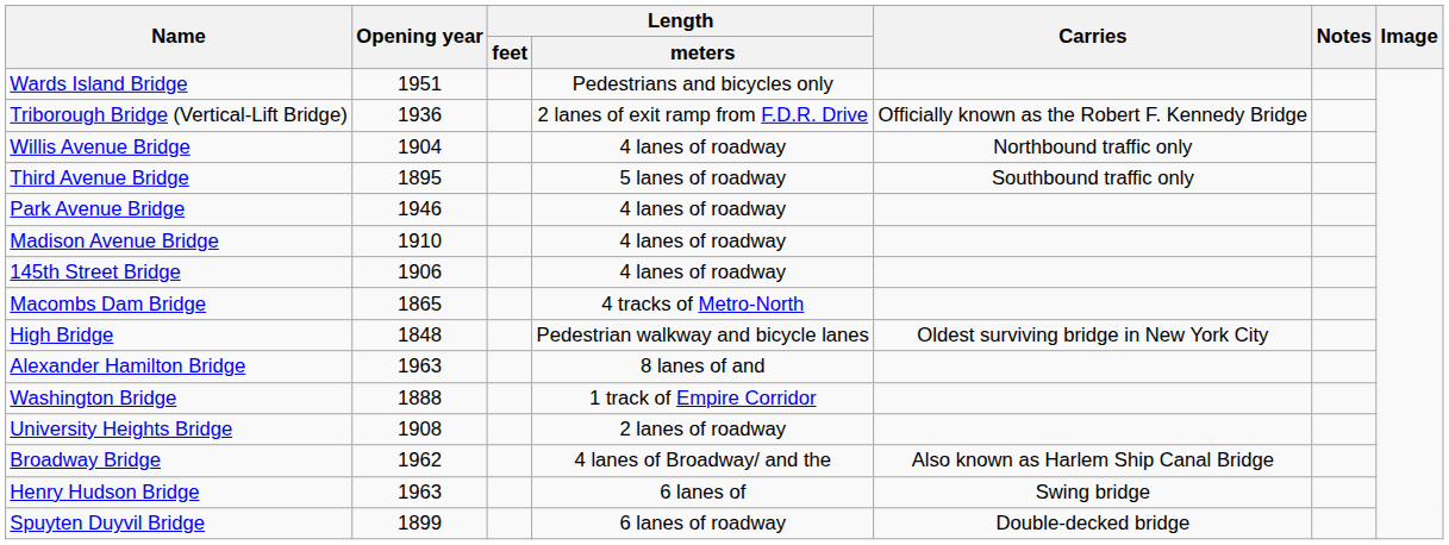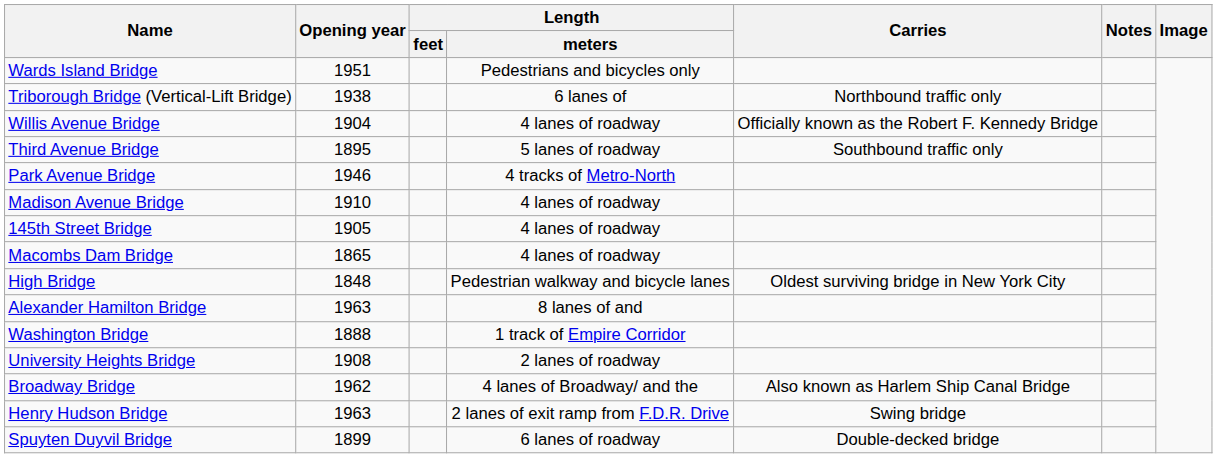 <table class="wikitable sortable" style="text-align:center;">
 <tr>
 <th rowspan=2>Name</th>
 <th rowspan=2>Opening year</th>
 <th colspan=2>Length</th>
 <th rowspan=2>Carries</th>
 <th rowspan=2 class=unsortable>Notes</th>
 <th rowspan=2 class=unsortable>Image</th>
 </tr>
 <tr>
 <th>feet</th>
 <th>meters</th>
 </tr>
 <tr>
 <td style="text-align:left;"><a href='#'>Wards Island Bridge</a></td>
 <td>1951</td>
 <td></td>
 <td>Pedestrians and bicycles only</td>
 <td></td>
 <td></td>
 </tr>
 <tr>
 <td style="text-align:left;"><a href='#'>Triborough Bridge</a> (Vertical-Lift Bridge)</td>
-<td>1936</td>
+<td>1938</td>
 <td></td>
-<td>2 lanes of exit ramp from <a href='#'>F.D.R. Drive</a></td>
-<td>Officially known as the Robert F. Kennedy Bridge</td>
+<td>6 lanes of </td>
+<td>Northbound traffic only</td>
 <td></td>
 </tr>
 <tr>
 <td style="text-align:left;"><a href='#'>Willis Avenue Bridge</a></td>
 <td>1904</td>
 <td></td>
 <td>4 lanes of roadway</td>
-<td>Northbound traffic only</td>
+<td>Officially known as the Robert F. Kennedy Bridge</td>
 <td></td>
 </tr>
 <tr>
 <td style="text-align:left;"><a href='#'>Third Avenue Bridge</a></td>
 <td>1895</td>
 <td></td>
 <td>5 lanes of roadway</td>
 <td>Southbound traffic only</td>
 <td></td>
 </tr>
 <tr>
 <td style="text-align:left;"><a href='#'>Park Avenue Bridge</a></td>
 <td>1946</td>
 <td></td>
-<td>4 lanes of roadway</td>
+<td>4 tracks of <a href='#'>Metro-North</a></td>
 <td></td>
 <td></td>
 </tr>
 <tr>
 <td style="text-align:left;"><a href='#'>Madison Avenue Bridge</a></td>
 <td>1910</td>
 <td></td>
 <td>4 lanes of roadway</td>
 <td></td>
 <td></td>
 </tr>
 <tr>
 <td style="text-align:left;"><a href='#'>145th Street Bridge</a></td>
-<td>1906</td>
+<td>1905</td>
 <td></td>
 <td>4 lanes of roadway</td>
 <td></td>
 <td></td>
 </tr>
 <tr>
 <td style="text-align:left;"><a href='#'>Macombs Dam Bridge</a></td>
 <td>1865</td>
 <td></td>
-<td>4 tracks of <a href='#'>Metro-North</a></td>
+<td>4 lanes of roadway</td>
 <td></td>
 <td></td>
 </tr>
 <tr>
 <td style="text-align:left;"><a href='#'>High Bridge</a></td>
 <td>1848</td>
 <td></td>
 <td>Pedestrian walkway and bicycle lanes</td>
 <td>Oldest surviving bridge in New York City</td>
 <td></td>
 </tr>
 <tr>
 <td style="text-align:left;"><a href='#'>Alexander Hamilton Bridge</a></td>
 <td>1963</td>
 <td></td>
 <td>8 lanes of  and </td>
 <td></td>
 <td></td>
 </tr>
 <tr>
 <td style="text-align:left;"><a href='#'>Washington Bridge</a></td>
 <td>1888</td>
 <td></td>
 <td>1 track of <a href='#'>Empire Corridor</a></td>
 <td></td>
 <td></td>
 </tr>
 <tr>
 <td style="text-align:left;"><a href='#'>University Heights Bridge</a></td>
 <td>1908</td>
 <td></td>
 <td>2 lanes of roadway</td>
 <td></td>
 <td></td>
 </tr>
 <tr>
 <td style="text-align:left;"><a href='#'>Broadway Bridge</a></td>
 <td>1962</td>
 <td></td>
 <td>4 lanes of Broadway/  and the </td>
 <td>Also known as Harlem Ship Canal Bridge</td>
 <td></td>
 </tr>
 <tr>
 <td style="text-align:left;"><a href='#'>Henry Hudson Bridge</a></td>
 <td>1963</td>
 <td></td>
-<td>6 lanes of </td>
+<td>2 lanes of exit ramp from <a href='#'>F.D.R. Drive</a></td>
 <td>Swing bridge</td>
 <td></td>
 </tr>
 <tr>
 <td style="text-align:left;"><a href='#'>Spuyten Duyvil Bridge</a></td>
 <td>1899</td>
 <td></td>
 <td>6 lanes of roadway</td>
 <td>Double-decked bridge</td>
 <td></td>
 </tr>
 </table>
